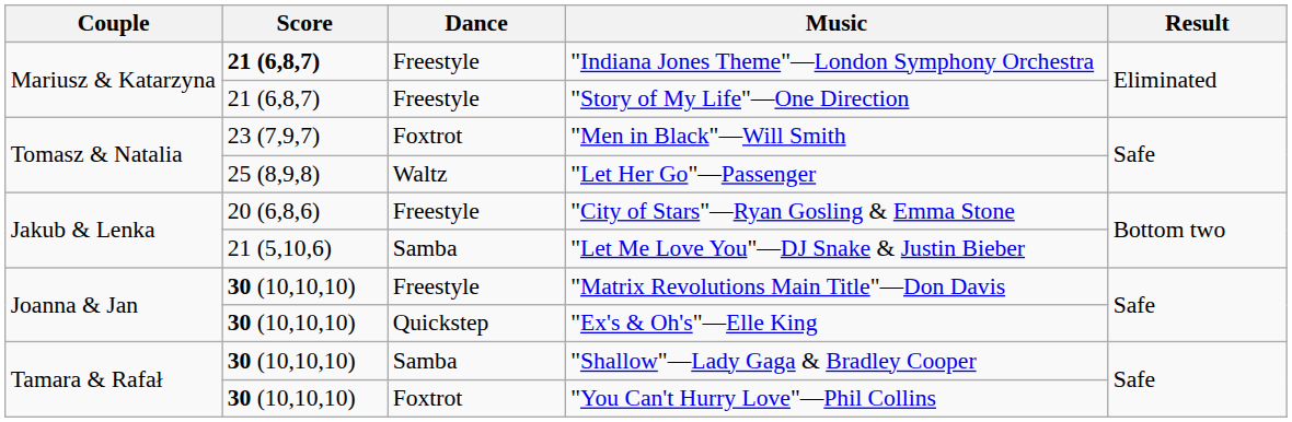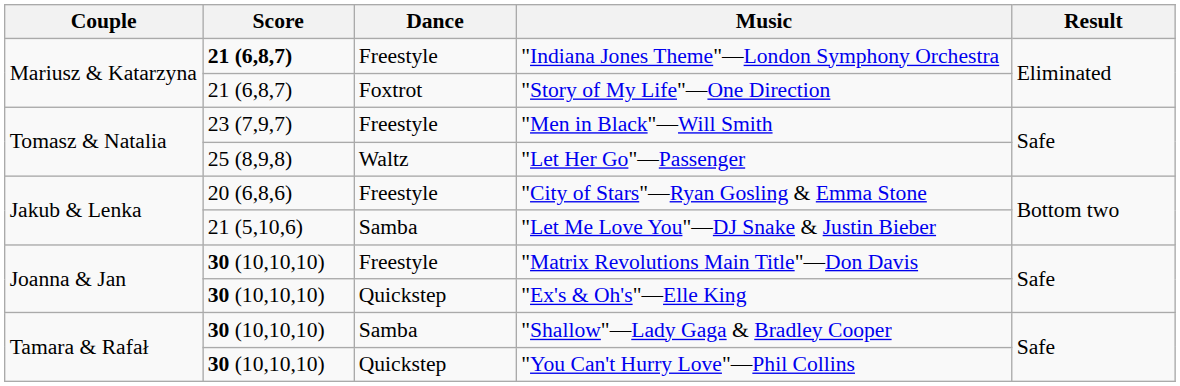 <table class="wikitable">
 <tr>
 <th style="width:150px;">Couple</th>
 <th style="width:110px;">Score</th>
 <th style="width:120px;">Dance</th>
 <th style="width:400px;">Music</th>
 <th style="width:120px;">Result</th>
 </tr>
 <tr>
 <td rowspan="2">Mariusz & Katarzyna</td>
 <td><strong>21 (6,8,7)</strong></td>
 <td>Freestyle</td>
 <td>"<a href='#'>Indiana Jones Theme</a>"—<a href='#'>London Symphony Orchestra</a></td>
 <td rowspan="2">Eliminated</td>
 </tr>
 <tr>
 <td>21 (6,8,7)</td>
-<td>Freestyle</td>
+<td>Foxtrot</td>
 <td>"<a href='#'>Story of My Life</a>"—<a href='#'>One Direction</a></td>
 </tr>
 <tr>
 <td rowspan="2">Tomasz & Natalia</td>
 <td>23 (7,9,7)</td>
-<td>Foxtrot</td>
+<td>Freestyle</td>
 <td>"<a href='#'>Men in Black</a>"—<a href='#'>Will Smith</a></td>
 <td rowspan="2">Safe</td>
 </tr>
 <tr>
 <td>25 (8,9,8)</td>
 <td>Waltz</td>
 <td>"<a href='#'>Let Her Go</a>"—<a href='#'>Passenger</a></td>
 </tr>
 <tr>
 <td rowspan="2">Jakub & Lenka</td>
 <td>20 (6,8,6)</td>
 <td>Freestyle</td>
 <td>"<a href='#'>City of Stars</a>"—<a href='#'>Ryan Gosling</a> & <a href='#'>Emma Stone</a></td>
 <td rowspan="2">Bottom two</td>
 </tr>
 <tr>
 <td>21 (5,10,6)</td>
 <td>Samba</td>
 <td>"<a href='#'>Let Me Love You</a>"—<a href='#'>DJ Snake</a> & <a href='#'>Justin Bieber</a></td>
 </tr>
 <tr>
 <td rowspan="2">Joanna & Jan</td>
 <td><strong>30</strong> (10,10,10)</td>
 <td>Freestyle</td>
 <td>"<a href='#'>Matrix Revolutions Main Title</a>"—<a href='#'>Don Davis</a></td>
 <td rowspan="2">Safe</td>
 </tr>
 <tr>
 <td><strong>30</strong> (10,10,10)</td>
 <td>Quickstep</td>
 <td>"<a href='#'>Ex's & Oh's</a>"—<a href='#'>Elle King</a></td>
 </tr>
 <tr>
 <td rowspan="2">Tamara & Rafał</td>
 <td><strong>30</strong> (10,10,10)</td>
 <td>Samba</td>
 <td>"<a href='#'>Shallow</a>"—<a href='#'>Lady Gaga</a> & <a href='#'>Bradley Cooper</a></td>
 <td rowspan="2">Safe</td>
 </tr>
 <tr>
 <td><strong>30</strong> (10,10,10)</td>
-<td>Foxtrot</td>
+<td>Quickstep</td>
 <td>"<a href='#'>You Can't Hurry Love</a>"—<a href='#'>Phil Collins</a></td>
 </tr>
 </table>
